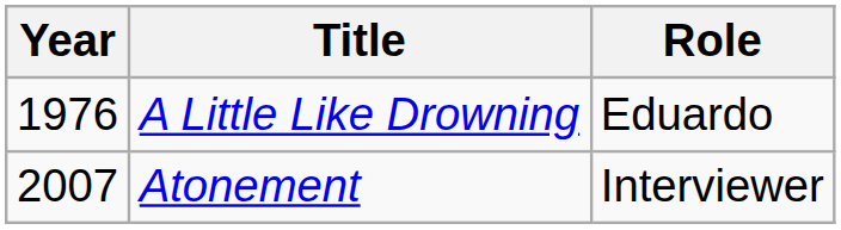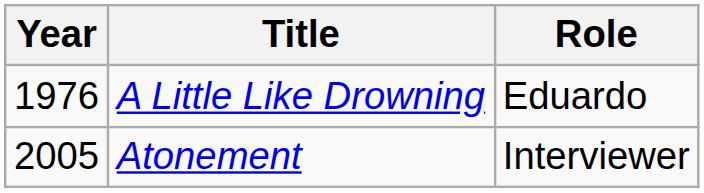 <table class="wikitable">
 <tr>
 <th>Year</th>
 <th>Title</th>
 <th>Role</th>
 </tr>
 <tr>
 <td>1976</td>
 <td><em><a href='#'>A Little Like Drowning</a></em></td>
 <td>Eduardo</td>
 </tr>
 <tr>
-<td>2007</td>
+<td>2005</td>
 <td><em><a href='#'>Atonement</a></em></td>
 <td>Interviewer</td>
 </tr>
 </table>
